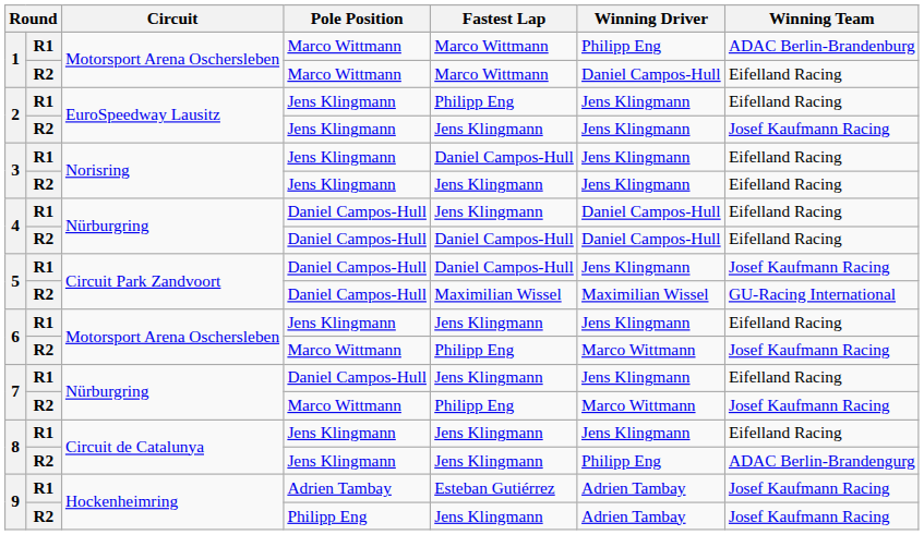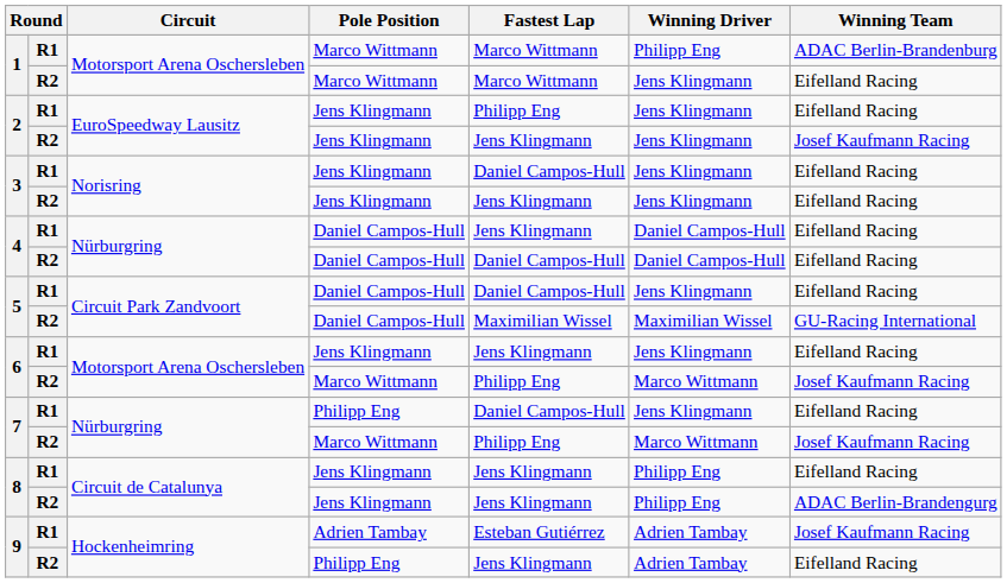 <table class="wikitable" style="font-size: 85%">
 <tr>
 <th colspan=2>Round</th>
 <th>Circuit</th>
 <th>Pole Position</th>
 <th>Fastest Lap</th>
 <th>Winning Driver</th>
 <th>Winning Team</th>
 </tr>
 <tr>
 <th rowspan=2>1</th>
 <th>R1</th>
 <td rowspan=2 nowrap> <a href='#'>Motorsport Arena Oschersleben</a></td>
 <td> <a href='#'>Marco Wittmann</a></td>
 <td> <a href='#'>Marco Wittmann</a></td>
 <td> <a href='#'>Philipp Eng</a></td>
 <td> <a href='#'>ADAC Berlin-Brandenburg</a></td>
 </tr>
 <tr>
 <th>R2</th>
 <td> <a href='#'>Marco Wittmann</a></td>
 <td> <a href='#'>Marco Wittmann</a></td>
-<td> <a href='#'>Daniel Campos-Hull</a></td>
+<td> <a href='#'>Jens Klingmann</a></td>
 <td> Eifelland Racing</td>
 </tr>
 <tr>
 <th rowspan=2>2</th>
 <th>R1</th>
 <td rowspan=2> <a href='#'>EuroSpeedway Lausitz</a></td>
 <td> <a href='#'>Jens Klingmann</a></td>
 <td> <a href='#'>Philipp Eng</a></td>
 <td> <a href='#'>Jens Klingmann</a></td>
 <td> Eifelland Racing</td>
 </tr>
 <tr>
 <th>R2</th>
 <td> <a href='#'>Jens Klingmann</a></td>
 <td> <a href='#'>Jens Klingmann</a></td>
 <td> <a href='#'>Jens Klingmann</a></td>
 <td> <a href='#'>Josef Kaufmann Racing</a></td>
 </tr>
 <tr>
 <th rowspan=2>3</th>
 <th>R1</th>
 <td rowspan=2> <a href='#'>Norisring</a></td>
 <td> <a href='#'>Jens Klingmann</a></td>
 <td> <a href='#'>Daniel Campos-Hull</a></td>
 <td> <a href='#'>Jens Klingmann</a></td>
 <td> Eifelland Racing</td>
 </tr>
 <tr>
 <th>R2</th>
 <td> <a href='#'>Jens Klingmann</a></td>
 <td> <a href='#'>Jens Klingmann</a></td>
 <td> <a href='#'>Jens Klingmann</a></td>
 <td> Eifelland Racing</td>
 </tr>
 <tr>
 <th rowspan=2>4</th>
 <th>R1</th>
 <td rowspan=2> <a href='#'>Nürburgring</a></td>
 <td> <a href='#'>Daniel Campos-Hull</a></td>
 <td> <a href='#'>Jens Klingmann</a></td>
 <td> <a href='#'>Daniel Campos-Hull</a></td>
 <td> Eifelland Racing</td>
 </tr>
 <tr>
 <th>R2</th>
 <td nowrap> <a href='#'>Daniel Campos-Hull</a></td>
 <td nowrap> <a href='#'>Daniel Campos-Hull</a></td>
 <td nowrap> <a href='#'>Daniel Campos-Hull</a></td>
 <td> Eifelland Racing</td>
 </tr>
 <tr>
 <th rowspan=2>5</th>
 <th>R1</th>
 <td rowspan=2> <a href='#'>Circuit Park Zandvoort</a></td>
 <td nowrap> <a href='#'>Daniel Campos-Hull</a></td>
 <td nowrap> <a href='#'>Daniel Campos-Hull</a></td>
 <td> <a href='#'>Jens Klingmann</a></td>
-<td> <a href='#'>Josef Kaufmann Racing</a></td>
+<td> Eifelland Racing</td>
 </tr>
 <tr>
 <th>R2</th>
 <td> <a href='#'>Daniel Campos-Hull</a></td>
 <td> <a href='#'>Maximilian Wissel</a></td>
 <td> <a href='#'>Maximilian Wissel</a></td>
 <td> <a href='#'>GU-Racing International</a></td>
 </tr>
 <tr>
 <th rowspan=2>6</th>
 <th>R1</th>
 <td rowspan=2> <a href='#'>Motorsport Arena Oschersleben</a></td>
 <td> <a href='#'>Jens Klingmann</a></td>
 <td> <a href='#'>Jens Klingmann</a></td>
 <td> <a href='#'>Jens Klingmann</a></td>
 <td> Eifelland Racing</td>
 </tr>
 <tr>
 <th>R2</th>
 <td> <a href='#'>Marco Wittmann</a></td>
 <td> <a href='#'>Philipp Eng</a></td>
 <td> <a href='#'>Marco Wittmann</a></td>
 <td nowrap> <a href='#'>Josef Kaufmann Racing</a></td>
 </tr>
 <tr>
 <th rowspan=2>7</th>
 <th>R1</th>
 <td rowspan=2> <a href='#'>Nürburgring</a></td>
-<td> <a href='#'>Daniel Campos-Hull</a></td>
-<td> <a href='#'>Jens Klingmann</a></td>
+<td> <a href='#'>Philipp Eng</a></td>
+<td nowrap> <a href='#'>Daniel Campos-Hull</a></td>
 <td> <a href='#'>Jens Klingmann</a></td>
 <td> Eifelland Racing</td>
 </tr>
 <tr>
 <th>R2</th>
 <td> <a href='#'>Marco Wittmann</a></td>
 <td> <a href='#'>Philipp Eng</a></td>
 <td> <a href='#'>Marco Wittmann</a></td>
 <td> <a href='#'>Josef Kaufmann Racing</a></td>
 </tr>
 <tr>
 <th rowspan=2>8</th>
 <th>R1</th>
 <td rowspan=2> <a href='#'>Circuit de Catalunya</a></td>
 <td> <a href='#'>Jens Klingmann</a></td>
 <td> <a href='#'>Jens Klingmann</a></td>
-<td> <a href='#'>Jens Klingmann</a></td>
+<td> <a href='#'>Philipp Eng</a></td>
 <td> Eifelland Racing</td>
 </tr>
 <tr>
 <th>R2</th>
 <td> <a href='#'>Jens Klingmann</a></td>
 <td> <a href='#'>Jens Klingmann</a></td>
 <td> <a href='#'>Philipp Eng</a></td>
 <td> <a href='#'>ADAC Berlin-Brandengurg</a></td>
 </tr>
 <tr>
 <th rowspan=2>9</th>
 <th>R1</th>
 <td rowspan=2> <a href='#'>Hockenheimring</a></td>
 <td> <a href='#'>Adrien Tambay</a></td>
 <td> <a href='#'>Esteban Gutiérrez</a></td>
 <td> <a href='#'>Adrien Tambay</a></td>
 <td> <a href='#'>Josef Kaufmann Racing</a></td>
 </tr>
 <tr>
 <th>R2</th>
 <td> <a href='#'>Philipp Eng</a></td>
 <td> <a href='#'>Jens Klingmann</a></td>
 <td> <a href='#'>Adrien Tambay</a></td>
-<td> <a href='#'>Josef Kaufmann Racing</a></td>
+<td> Eifelland Racing</td>
 </tr>
 </table>
